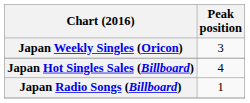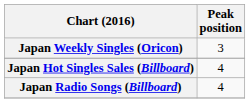 <table class="wikitable sortable plainrowheaders" style="text-align:center">
 <tr>
 <th scope="col">Chart (2016)</th>
 <th scope="col">Peak<br> position</th>
 </tr>
 <tr>
 <th scope="row">Japan <a href='#'>Weekly Singles</a> (<a href='#'>Oricon</a>)</th>
 <td>3</td>
 </tr>
 <tr>
 </tr>
 <tr>
 </tr>
 <tr>
 <th scope="row">Japan <a href='#'>Hot Singles Sales</a> (<em><a href='#'>Billboard</a></em>)</th>
 <td>4</td>
 </tr>
 <tr>
 <th scope="row">Japan <a href='#'>Radio Songs</a> (<em><a href='#'>Billboard</a></em>)</th>
-<td>1</td>
+<td>4</td>
 </tr>
 <tr>
 </tr>
 </table>
